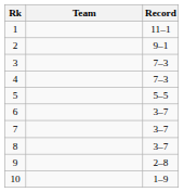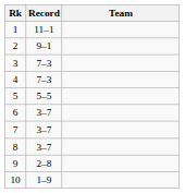 <table class=wikitable style="text-align:center; font-size:95%">
 <tr>
 <th width=25>Rk</th>
+<th width=25>Record</th>
 <th width=170>Team</th>
-<th width=25>Record</th>
 </tr>
 <tr>
 <td>1</td>
+<td>11–1</td>
 <td align=left></td>
-<td>11–1</td>
 </tr>
 <tr>
 <td>2</td>
+<td>9–1</td>
 <td align=left></td>
-<td>9–1</td>
 </tr>
 <tr>
 <td>3</td>
+<td>7–3</td>
 <td align=left></td>
-<td>7–3</td>
 </tr>
 <tr>
 <td>4</td>
+<td>7–3</td>
 <td align=left></td>
-<td>7–3</td>
 </tr>
 <tr>
 <td>5</td>
+<td>5–5</td>
 <td align=left></td>
-<td>5–5</td>
 </tr>
 <tr>
 <td>6</td>
+<td>3–7</td>
 <td align=left></td>
-<td>3–7</td>
 </tr>
 <tr>
 <td>7</td>
+<td>3–7</td>
 <td align=left></td>
-<td>3–7</td>
 </tr>
 <tr>
 <td>8</td>
+<td>3–7</td>
 <td align=left></td>
-<td>3–7</td>
 </tr>
 <tr>
 <td>9</td>
+<td>2–8</td>
 <td align=left></td>
-<td>2–8</td>
 </tr>
 <tr>
 <td>10</td>
+<td>1–9</td>
 <td align=left></td>
-<td>1–9</td>
 </tr>
 </table>
